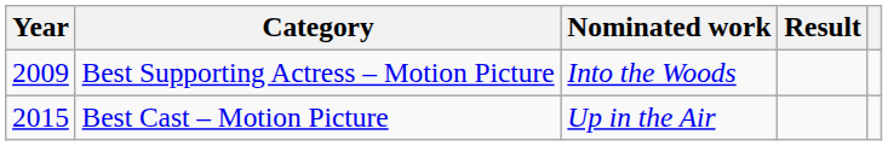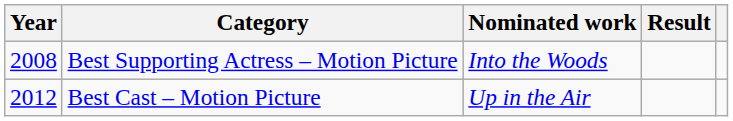 <table class="wikitable sortable">
 <tr>
 <th>Year</th>
 <th>Category</th>
 <th>Nominated work</th>
 <th>Result</th>
 <th class="unsortable"></th>
 </tr>
 <tr>
-<td><a href='#'>2009</a></td>
+<td><a href='#'>2008</a></td>
 <td><a href='#'>Best Supporting Actress – Motion Picture</a></td>
 <td><em><a href='#'>Into the Woods</a></em></td>
 <td></td>
 <td style="text-align: center;"></td>
 </tr>
 <tr>
-<td><a href='#'>2015</a></td>
+<td><a href='#'>2012</a></td>
 <td><a href='#'>Best Cast – Motion Picture</a></td>
 <td><em><a href='#'>Up in the Air</a></em></td>
 <td></td>
 <td style="text-align: center;"></td>
 </tr>
 </table>
